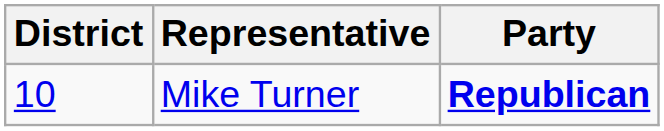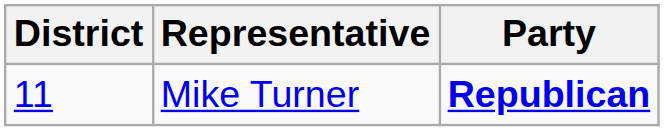 <table class="wikitable">
 <tr>
 <th>District</th>
 <th>Representative</th>
 <th>Party</th>
 </tr>
 <tr>
-<td><a href='#'>10</a></td>
+<td><a href='#'>11</a></td>
 <td><a href='#'>Mike Turner</a></td>
 <td><strong><a href='#'>Republican</a></strong></td>
 </tr>
 </table>
